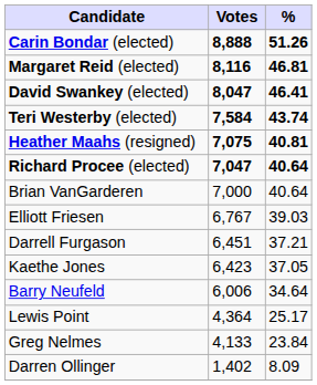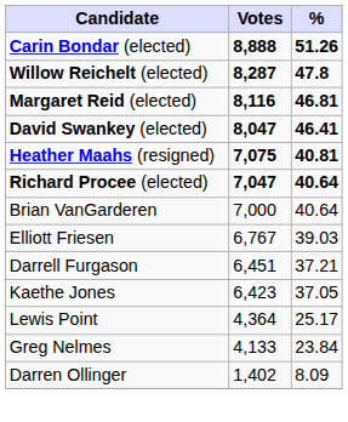 <table class="wikitable">
 <tr>
 <th style="background:#ddf;" width="200px">Candidate</th>
 <th style="background:#ddf;" width="50px">Votes</th>
 <th style="background:#ddf;" width="30px">%</th>
 </tr>
 <tr>
 <td><strong><a href='#'>Carin Bondar</a></strong> (elected)</td>
 <td><strong>8,888</strong></td>
 <td><strong>51.26</strong></td>
 </tr>
 <tr>
+<td><strong>Willow Reichelt</strong> (elected)</td>
+<td><strong>8,287</strong></td>
+<td><strong>47.8</strong></td>
+</tr>
+<tr>
 <td><strong>Margaret Reid</strong> (elected)</td>
 <td><strong>8,116</strong></td>
 <td><strong>46.81</strong></td>
 </tr>
 <tr>
 <td><strong>David Swankey</strong> (elected)</td>
 <td><strong>8,047</strong></td>
 <td><strong>46.41</strong></td>
-</tr>
-<tr>
-<td><strong>Teri Westerby</strong> (elected)</td>
-<td><strong>7,584</strong></td>
-<td><strong>43.74</strong></td>
 </tr>
 <tr>
 <td><strong><a href='#'>Heather Maahs</a></strong> (resigned)</td>
 <td><strong>7,075</strong></td>
 <td><strong>40.81</strong></td>
 </tr>
 <tr>
 <td><strong>Richard Procee</strong> (elected)</td>
 <td><strong>7,047</strong></td>
 <td><strong>40.64</strong></td>
 </tr>
 <tr>
 <td>Brian VanGarderen</td>
 <td>7,000</td>
 <td>40.64</td>
 </tr>
 <tr>
 <td>Elliott Friesen</td>
 <td>6,767</td>
 <td>39.03</td>
 </tr>
 <tr>
 <td>Darrell Furgason</td>
 <td>6,451</td>
 <td>37.21</td>
 </tr>
 <tr>
 <td>Kaethe Jones</td>
 <td>6,423</td>
 <td>37.05</td>
 </tr>
 <tr>
-<td><a href='#'>Barry Neufeld</a></td>
-<td>6,006</td>
-<td>34.64</td>
-</tr>
-<tr>
 <td>Lewis Point</td>
 <td>4,364</td>
 <td>25.17</td>
 </tr>
 <tr>
 <td>Greg Nelmes</td>
 <td>4,133</td>
 <td>23.84</td>
 </tr>
 <tr>
 <td>Darren Ollinger</td>
 <td>1,402</td>
 <td>8.09</td>
 </tr>
 <tr>
 </tr>
 </table>
